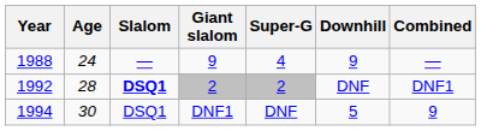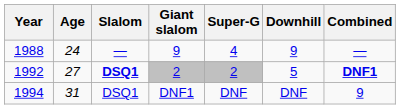 <table class=wikitable style="text-align:center">
 <tr>
 <th>  Year  </th>
 <th> Age </th>
 <th> Slalom </th>
 <th> Giant <br> slalom </th>
 <th>Super-G</th>
 <th>Downhill</th>
 <th>Combined</th>
 </tr>
 <tr>
 <td><a href='#'>1988</a></td>
 <td><em>24</em></td>
 <td><a href='#'>—</a></td>
 <td><a href='#'>9</a></td>
 <td><a href='#'>4</a></td>
 <td><a href='#'>9</a></td>
 <td><a href='#'>—</a></td>
 </tr>
 <tr>
 <td><a href='#'>1992</a></td>
-<td><em>28</em></td>
+<td><em>27</em></td>
 <td><strong><a href='#'>DSQ1</a></strong></td>
 <td style="background:silver"><a href='#'>2</a></td>
 <td style="background:silver"><a href='#'>2</a></td>
-<td><a href='#'>DNF</a></td>
-<td><a href='#'>DNF1</a></td>
+<td><a href='#'>5</a></td>
+<td><strong><a href='#'>DNF1</a></strong></td>
 </tr>
 <tr>
 <td><a href='#'>1994</a></td>
-<td><em>30</em></td>
+<td><em>31</em></td>
 <td><a href='#'>DSQ1</a></td>
 <td><a href='#'>DNF1</a></td>
 <td><a href='#'>DNF</a></td>
-<td><a href='#'>5</a></td>
+<td><a href='#'>DNF</a></td>
 <td><a href='#'>9</a></td>
 </tr>
 </table>
